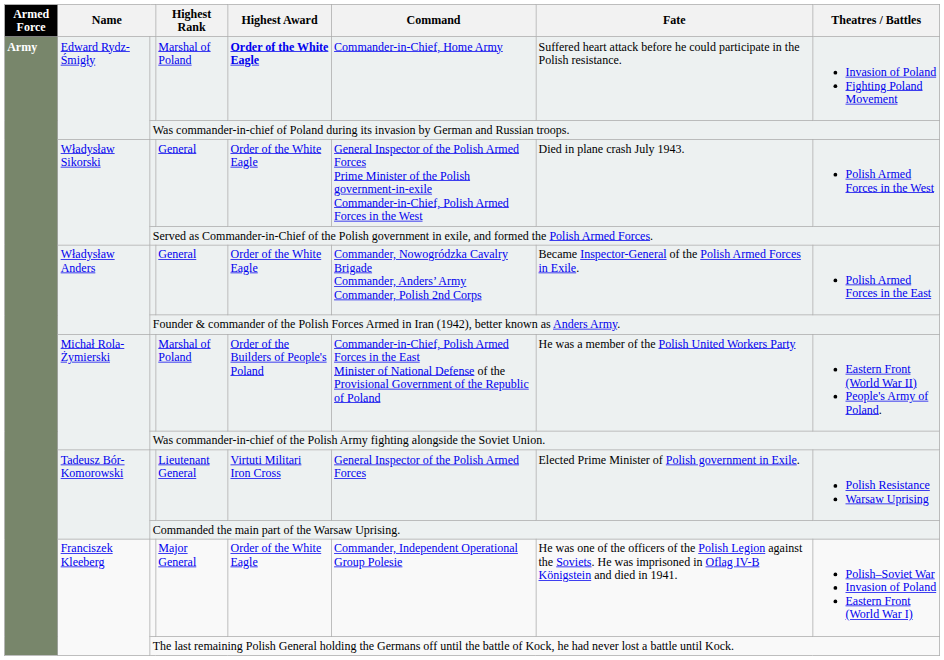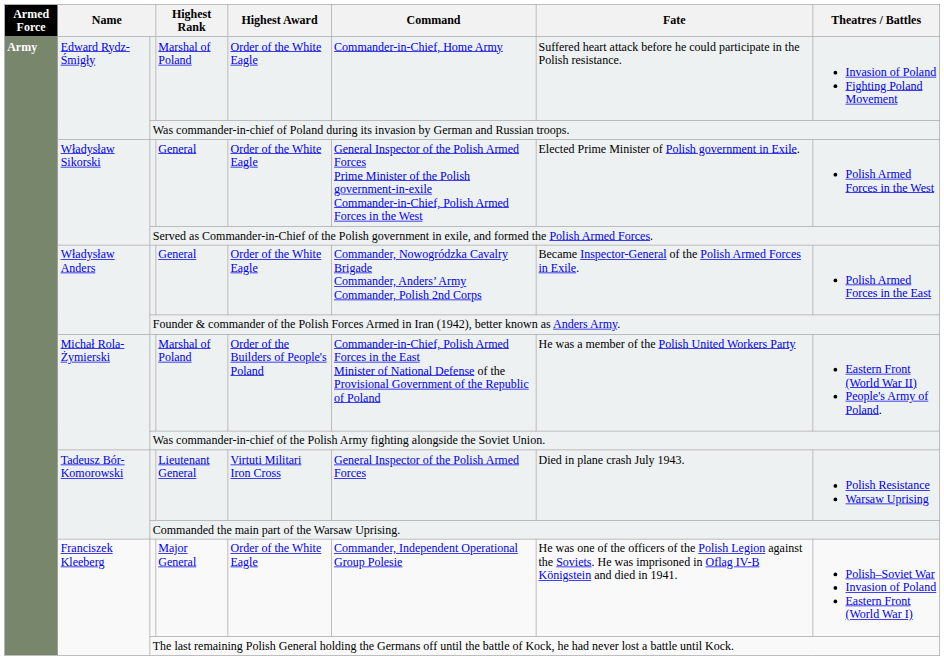 <table class="wikitable">
 <tr>
 <th style="background:#000; color:white;">Armed Force</th>
 <th colspan="2">Name</th>
 <th>Highest Rank</th>
 <th>Highest Award</th>
 <th>Command</th>
 <th>Fate</th>
 <th>Theatres / Battles</th>
 </tr>
 <tr style="background:#edf1f1;vertical-align: top;">
 <td rowspan="12" style="background:#78866b; color:white;"><strong>Army</strong></td>
 <td rowspan="2"><a href='#'>Edward Rydz-Śmigły</a></td>
 <td></td>
 <td><a href='#'>Marshal of Poland</a></td>
-<td><strong><a href='#'>Order of the White Eagle</a></strong></td>
+<td><a href='#'>Order of the White Eagle</a></td>
 <td><a href='#'>Commander-in-Chief, Home Army</a></td>
 <td>Suffered heart attack before he could participate in the Polish resistance.</td>
 <td><br><ul><li><a href='#'>Invasion of Poland</a></li><li><a href='#'>Fighting Poland Movement</a></li></ul></td>
 </tr>
 <tr style="background:#edf1f1;">
 <td colspan="7">Was commander-in-chief of Poland during its invasion by German and Russian troops.</td>
 </tr>
 <tr style="background:#edf1f1;vertical-align: top;">
 <td rowspan="2"><a href='#'>Władysław Sikorski</a></td>
 <td></td>
 <td><a href='#'>General</a></td>
 <td><a href='#'>Order of the White Eagle</a></td>
 <td><a href='#'>General Inspector of the Polish Armed Forces</a><br><a href='#'>Prime Minister of the Polish government-in-exile</a><br><a href='#'>Commander-in-Chief, Polish Armed Forces in the West</a></td>
-<td>Died in plane crash July 1943.</td>
+<td>Elected Prime Minister of <a href='#'>Polish government in Exile</a>.</td>
 <td><br><ul><li><a href='#'>Polish Armed Forces in the West</a></li></ul></td>
 </tr>
 <tr style="background:#edf1f1;">
 <td colspan="7">Served as Commander-in-Chief of the Polish government in exile, and formed the <a href='#'>Polish Armed Forces</a>.</td>
 </tr>
 <tr style="background:#edf1f1;vertical-align: top;">
 <td rowspan="2"><a href='#'>Władysław Anders</a></td>
 <td></td>
 <td><a href='#'>General</a></td>
 <td><a href='#'>Order of the White Eagle</a></td>
 <td><a href='#'>Commander, Nowogródzka Cavalry Brigade</a><br><a href='#'>Commander, Anders’ Army</a><br><a href='#'>Commander, Polish 2nd Corps</a></td>
 <td>Became <a href='#'>Inspector-General</a> of the <a href='#'>Polish Armed Forces in Exile</a>.</td>
 <td><br><ul><li><a href='#'>Polish Armed Forces in the East</a></li></ul></td>
 </tr>
 <tr style="background:#edf1f1;">
 <td colspan="7">Founder & commander of the Polish Forces Armed in Iran (1942), better known as <a href='#'>Anders Army</a>.</td>
 </tr>
 <tr style="background:#edf1f1;vertical-align: top;">
 <td rowspan="2"><a href='#'>Michał Rola-Żymierski</a></td>
 <td></td>
 <td><a href='#'>Marshal of Poland</a></td>
 <td><a href='#'>Order of the Builders of People's Poland</a></td>
 <td><a href='#'>Commander-in-Chief, Polish Armed Forces in the East</a><br><a href='#'>Minister of National Defense</a> of the <a href='#'>Provisional Government of the Republic of Poland</a></td>
 <td>He was a member of the <a href='#'>Polish United Workers Party</a></td>
 <td><br><ul><li><a href='#'>Eastern Front (World War II)</a></li><li><a href='#'>People's Army of Poland</a>.</li></ul></td>
 </tr>
 <tr style="background:#edf1f1;">
 <td colspan="7">Was commander-in-chief of the Polish Army fighting alongside the Soviet Union.</td>
 </tr>
 <tr style="background:#edf1f1;vertical-align: top;">
 <td rowspan="2"><a href='#'>Tadeusz Bór-Komorowski</a></td>
 <td></td>
 <td><a href='#'>Lieutenant General</a></td>
 <td><a href='#'>Virtuti Militari</a><br><a href='#'>Iron Cross</a></td>
 <td><a href='#'>General Inspector of the Polish Armed Forces</a></td>
-<td>Elected Prime Minister of <a href='#'>Polish government in Exile</a>.</td>
+<td>Died in plane crash July 1943.</td>
 <td><br><ul><li><a href='#'>Polish Resistance</a></li><li><a href='#'>Warsaw Uprising</a></li></ul></td>
 </tr>
 <tr style="background:#edf1f1;">
 <td colspan="7">Commanded the main part of the Warsaw Uprising.</td>
 </tr>
 <tr style="vertical-align: top;">
 <td rowspan="2"><a href='#'>Franciszek Kleeberg</a></td>
 <td></td>
 <td><a href='#'>Major General</a></td>
 <td><a href='#'>Order of the White Eagle</a></td>
 <td><a href='#'>Commander, Independent Operational Group Polesie</a></td>
 <td>He was one of the officers of the <a href='#'>Polish Legion</a> against the <a href='#'>Soviets</a>. He was imprisoned in <a href='#'>Oflag IV-B Königstein</a> and died in 1941.</td>
 <td><br><ul><li><a href='#'>Polish–Soviet War</a></li><li><a href='#'>Invasion of Poland</a></li><li><a href='#'>Eastern Front (World War I)</a></li></ul></td>
 </tr>
 <tr>
 <td colspan="7">The last remaining Polish General holding the Germans off until the battle of Kock, he had never lost a battle until Kock.</td>
 </tr>
 </table>
